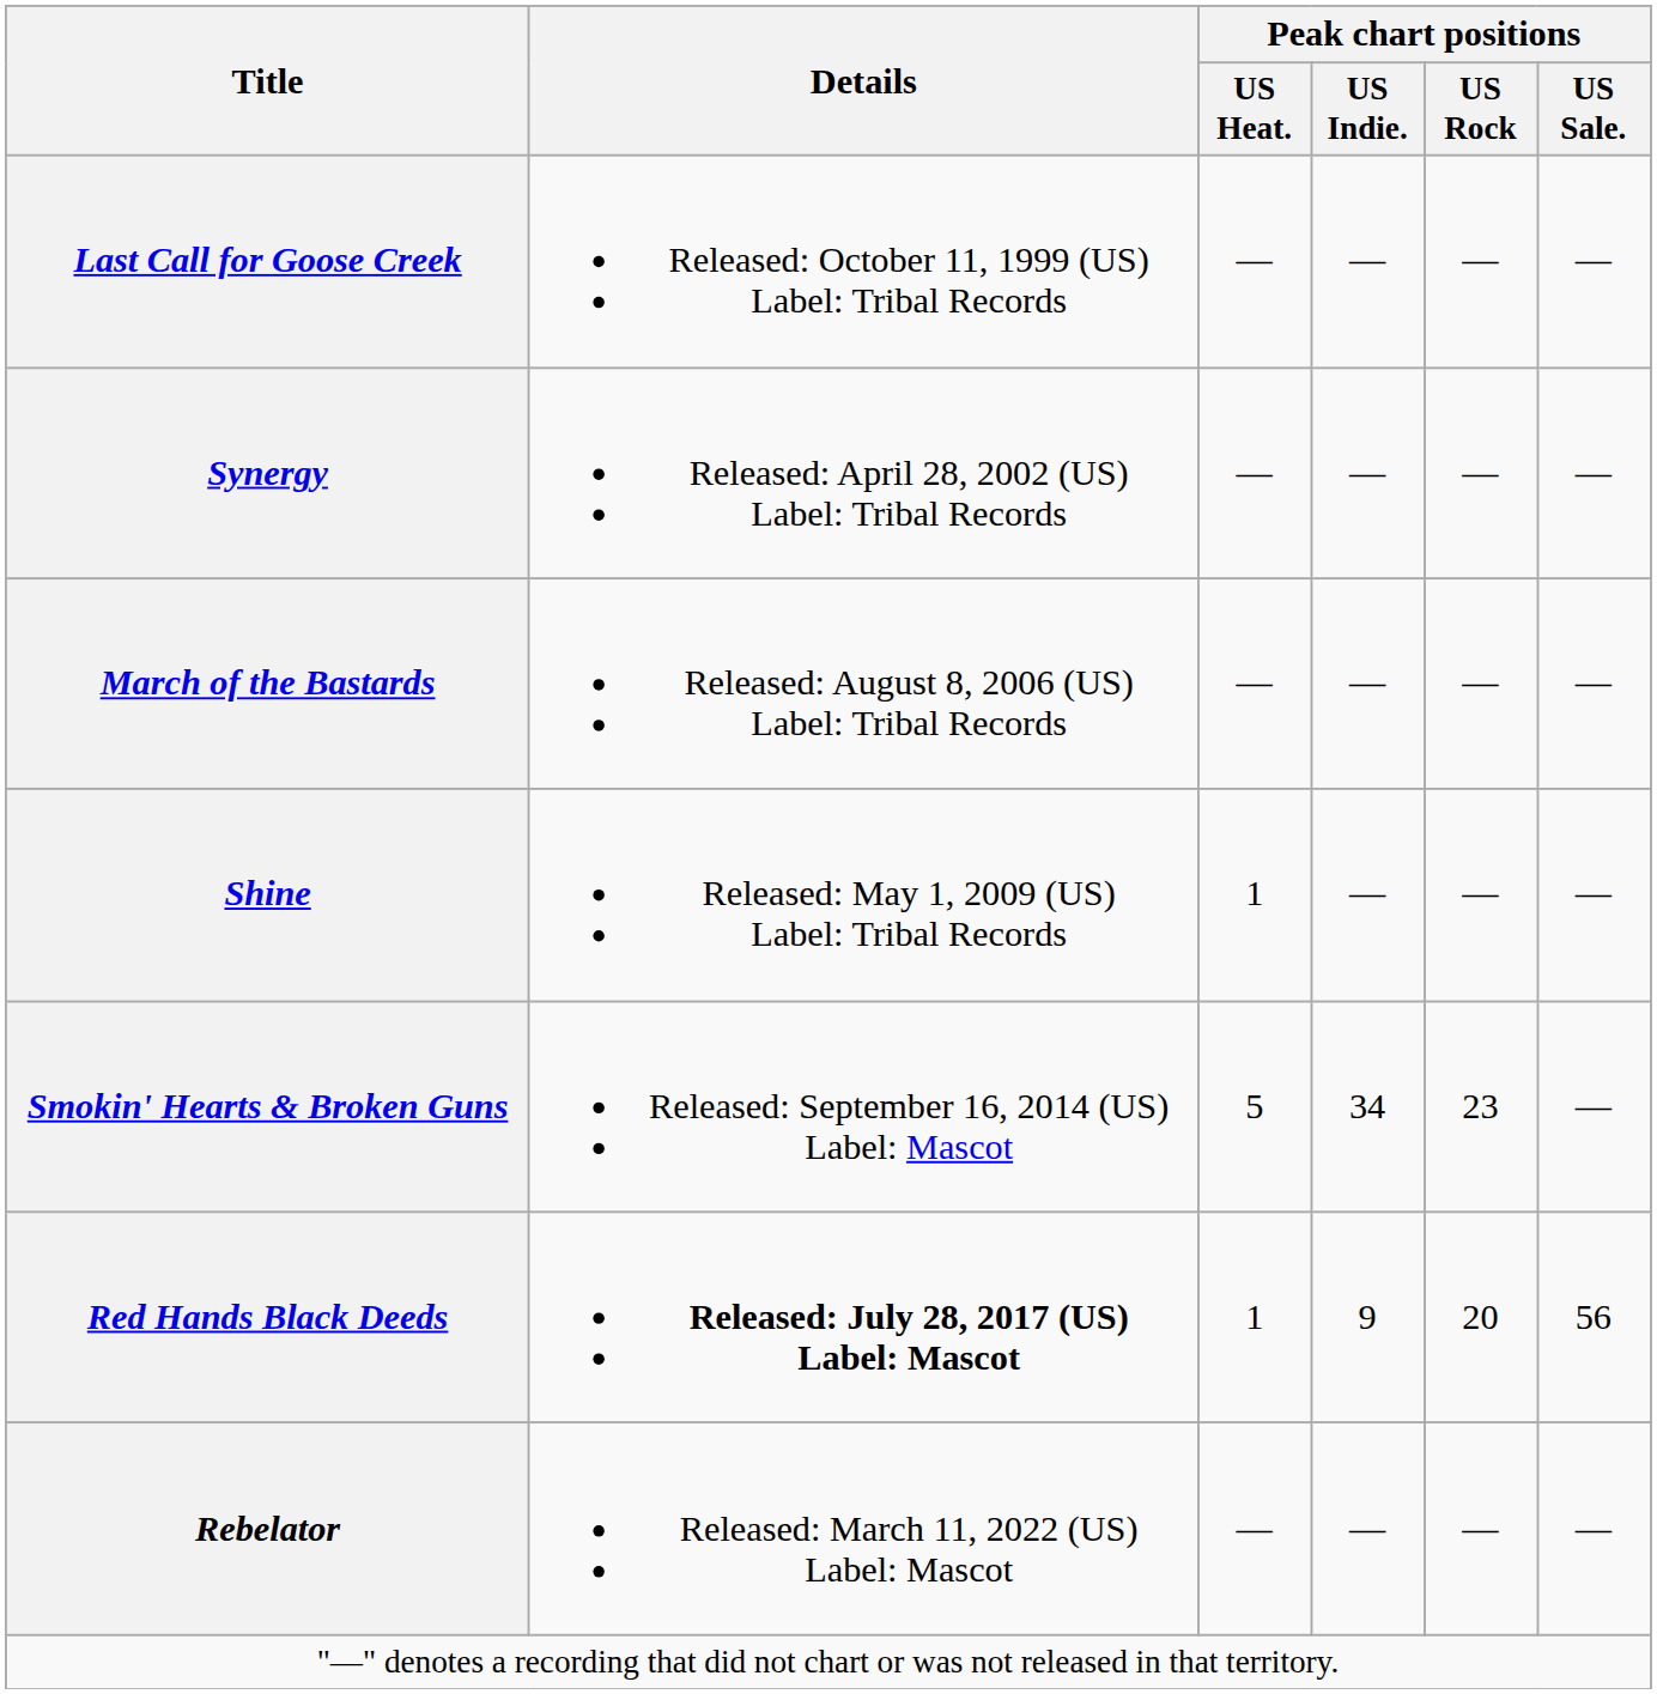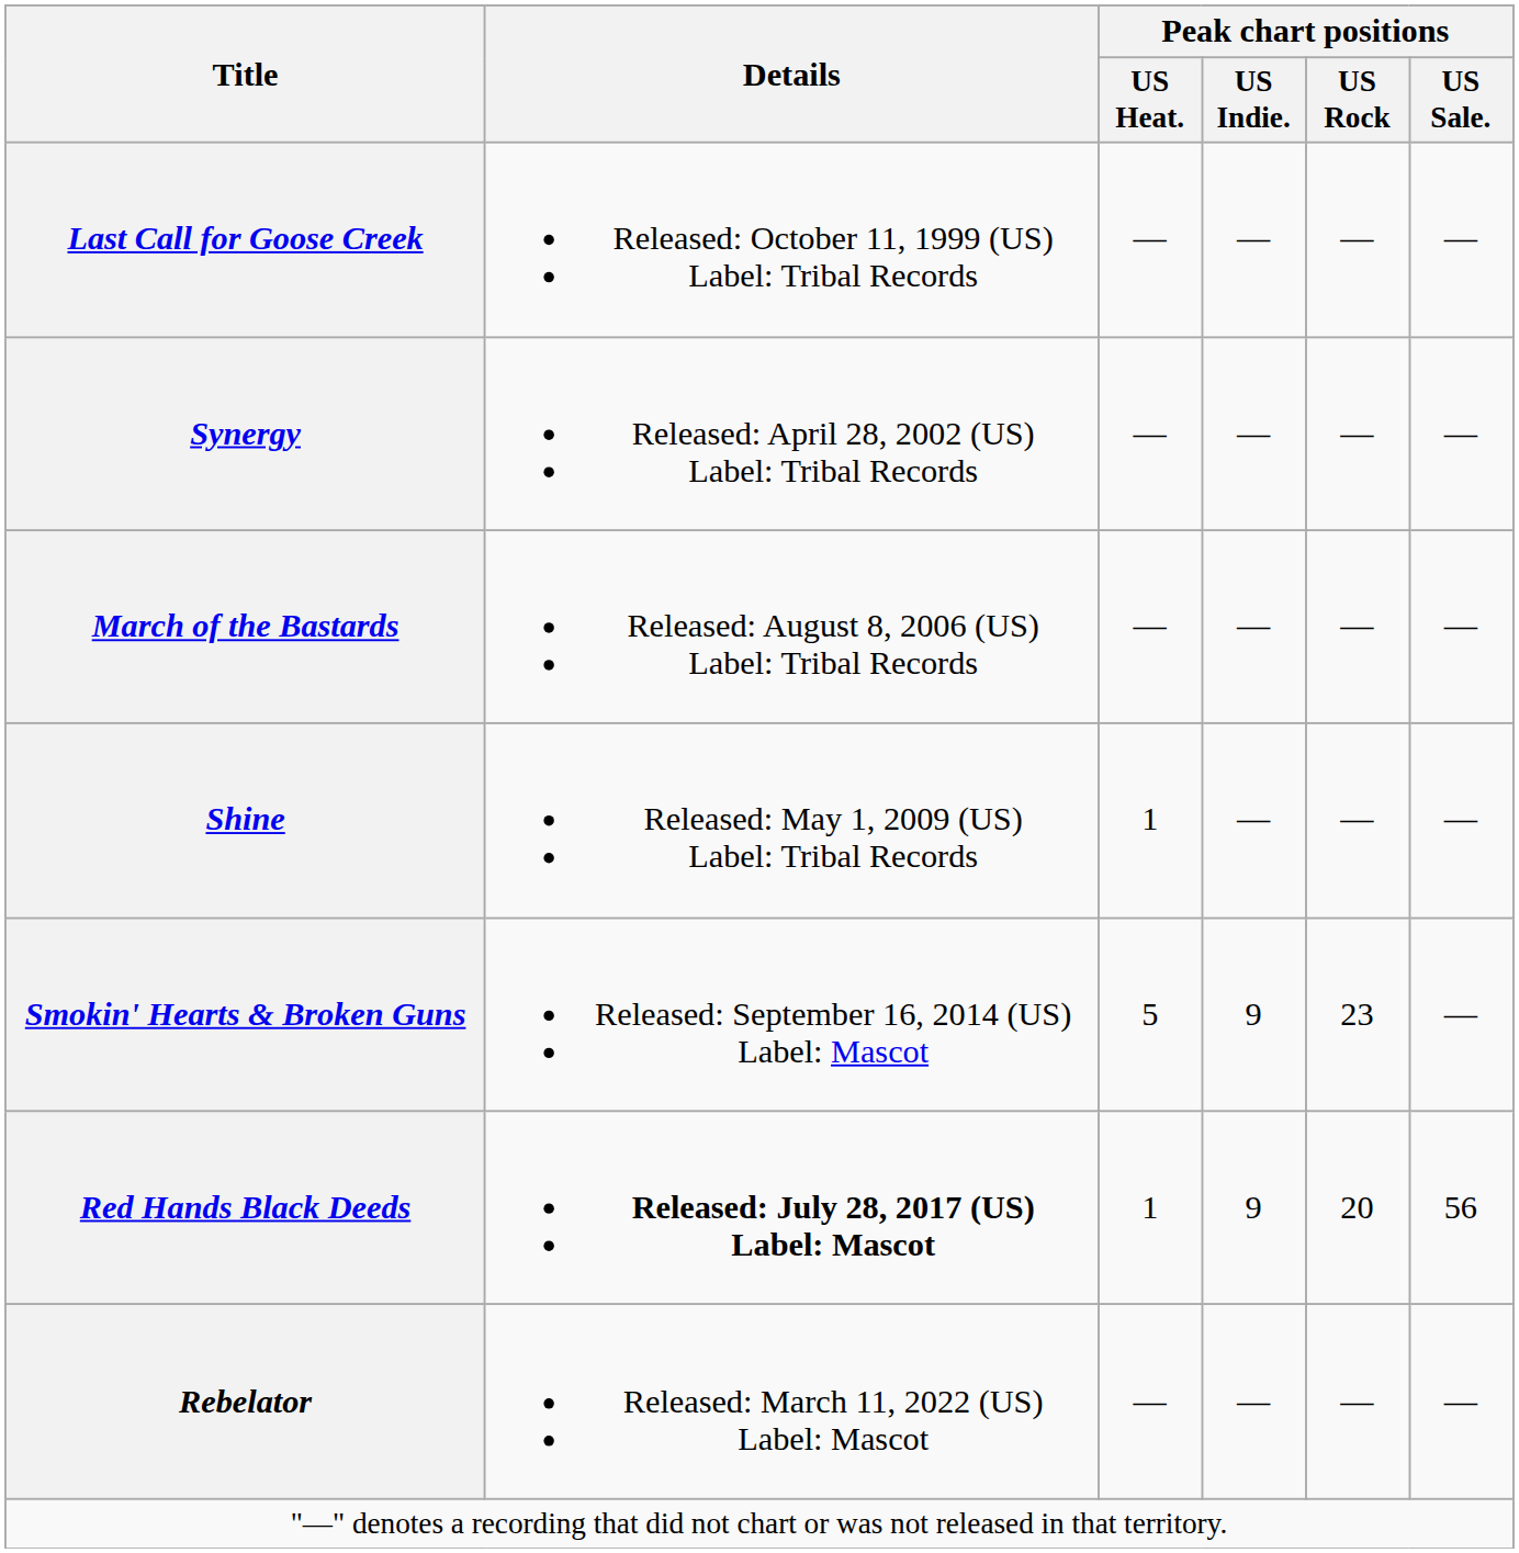 <table class="wikitable plainrowheaders" style="text-align:center;">
 <tr>
 <th scope="col" rowspan="2" style="width:14em;">Title</th>
 <th scope="col" rowspan="2" style="width:18em;">Details</th>
 <th scope="col" colspan="4">Peak chart positions</th>
 </tr>
 <tr>
 <th scope="col" style="width:3em;font-size:90%;">US Heat.<br></th>
 <th scope="col" style="width:3em;font-size:90%;">US Indie.<br></th>
 <th scope="col" style="width:3em;font-size:90%;">US Rock<br></th>
 <th scope="col" style="width:3em;font-size:90%;">US Sale.<br></th>
 </tr>
 <tr>
 <th scope="row"><em><a href='#'>Last Call for Goose Creek</a></em></th>
 <td><br><ul><li>Released: October 11, 1999 <span>(US)</span></li><li>Label: Tribal Records</li></ul></td>
 <td>—</td>
 <td>—</td>
 <td>—</td>
 <td>—</td>
 </tr>
 <tr>
 <th scope="row"><em><a href='#'>Synergy</a></em></th>
 <td><br><ul><li>Released: April 28, 2002 <span>(US)</span></li><li>Label: Tribal Records</li></ul></td>
 <td>—</td>
 <td>—</td>
 <td>—</td>
 <td>—</td>
 </tr>
 <tr>
 <th scope="row"><em><a href='#'>March of the Bastards</a></em></th>
 <td><br><ul><li>Released: August 8, 2006 <span>(US)</span></li><li>Label: Tribal Records</li></ul></td>
 <td>—</td>
 <td>—</td>
 <td>—</td>
 <td>—</td>
 </tr>
 <tr>
 <th scope="row"><em><a href='#'>Shine</a></em></th>
 <td><br><ul><li>Released: May 1, 2009 <span>(US)</span></li><li>Label: Tribal Records</li></ul></td>
 <td>1</td>
 <td>—</td>
 <td>—</td>
 <td>—</td>
 </tr>
 <tr>
 <th scope="row"><em><a href='#'>Smokin' Hearts & Broken Guns</a></em></th>
 <td><br><ul><li>Released: September 16, 2014 <span>(US)</span></li><li>Label: <a href='#'>Mascot</a></li></ul></td>
 <td>5</td>
-<td>34</td>
+<td>9</td>
 <td>23</td>
 <td>—</td>
 </tr>
 <tr>
 <th scope="row"><em><a href='#'>Red Hands Black Deeds</a></em></th>
 <td><strong><br><ul><li>Released: July 28, 2017 <span>(US)</span></li><li>Label: Mascot</li></ul></strong></td>
 <td>1</td>
 <td>9</td>
 <td>20</td>
 <td>56</td>
 </tr>
 <tr>
 <th scope="row"><em>Rebelator</em></th>
 <td><br><ul><li>Released: March 11, 2022 <span>(US)</span></li><li>Label: Mascot</li></ul></td>
 <td>—</td>
 <td>—</td>
 <td>—</td>
 <td>—</td>
 </tr>
 <tr>
 <td colspan="15" style="font-size:90%">"—" denotes a recording that did not chart or was not released in that territory.</td>
 </tr>
 </table>
